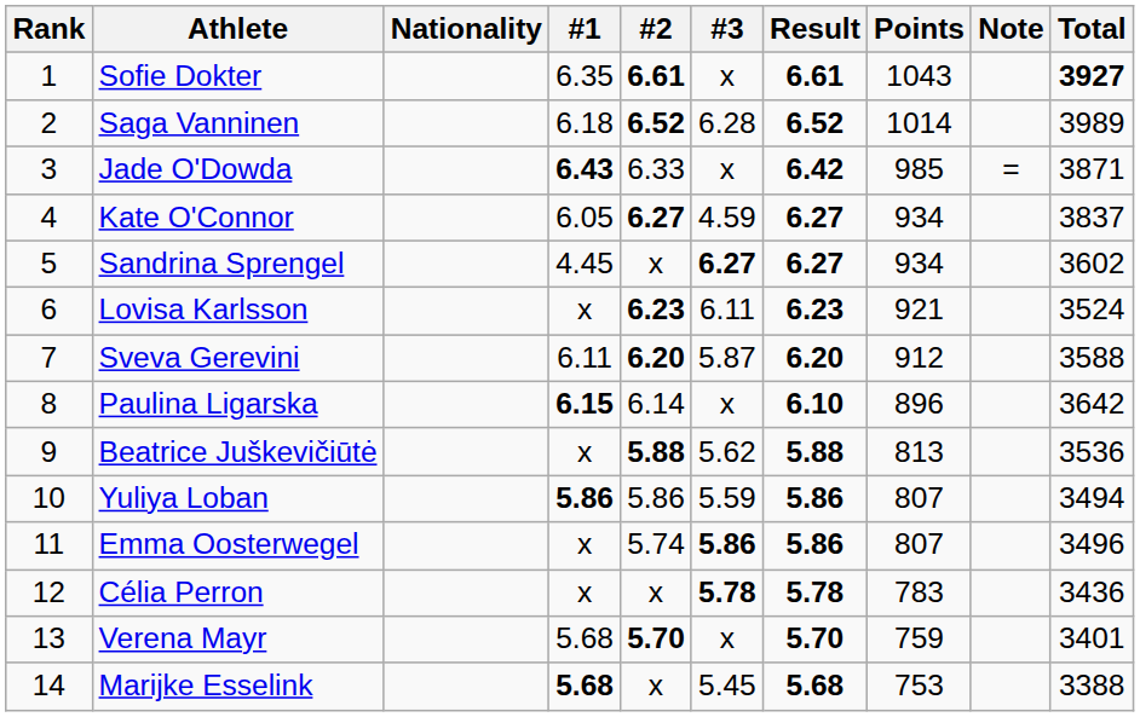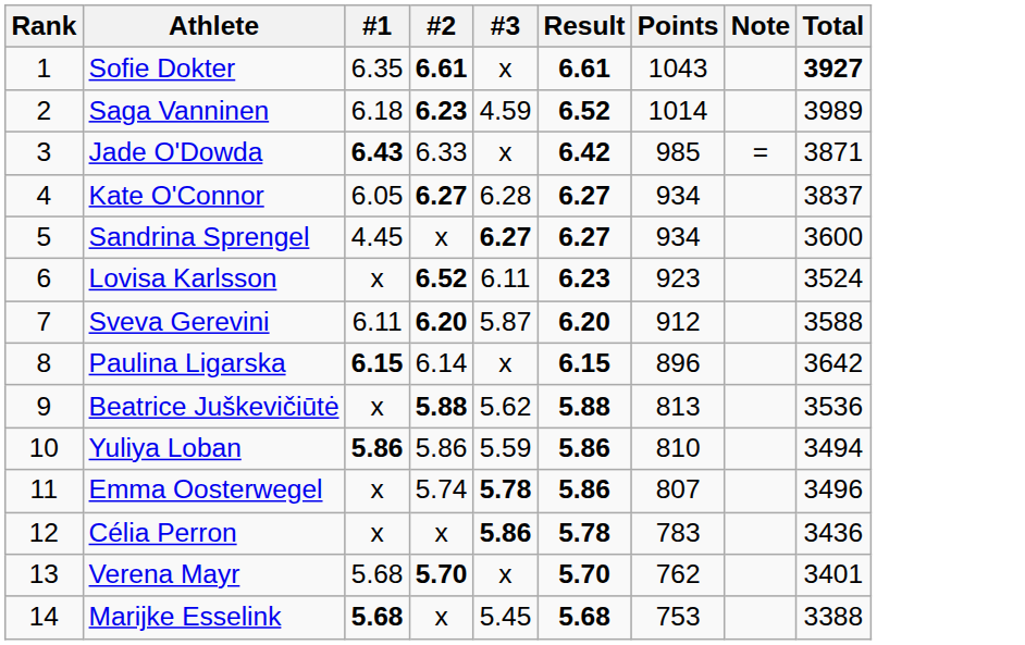 <table class="wikitable sortable" style="text-align:center">
 <tr>
 <th>Rank</th>
 <th>Athlete</th>
-<th>Nationality</th>
 <th>#1</th>
 <th>#2</th>
 <th>#3</th>
 <th>Result</th>
 <th>Points</th>
 <th>Note</th>
 <th>Total</th>
 </tr>
 <tr>
 <td>1</td>
 <td align=left><a href='#'>Sofie Dokter</a></td>
-<td align="left"></td>
 <td>6.35</td>
 <td><strong>6.61</strong></td>
 <td>x</td>
 <td><strong>6.61</strong></td>
 <td>1043</td>
 <td></td>
 <td><strong>3927</strong></td>
 </tr>
 <tr>
 <td>2</td>
 <td align=left><a href='#'>Saga Vanninen</a></td>
-<td align="left"></td>
 <td>6.18</td>
-<td><strong>6.52</strong></td>
-<td>6.28</td>
+<td><strong>6.23</strong></td>
+<td>4.59</td>
 <td><strong>6.52</strong></td>
 <td>1014</td>
 <td></td>
 <td>3989</td>
 </tr>
 <tr>
 <td>3</td>
 <td align=left><a href='#'>Jade O'Dowda</a></td>
-<td align="left"></td>
 <td><strong>6.43</strong></td>
 <td>6.33</td>
 <td>x</td>
 <td><strong>6.42</strong></td>
 <td>985</td>
 <td>=</td>
 <td>3871</td>
 </tr>
 <tr>
 <td>4</td>
 <td align=left><a href='#'>Kate O'Connor</a></td>
-<td align="left"></td>
 <td>6.05</td>
 <td><strong>6.27</strong></td>
-<td>4.59</td>
+<td>6.28</td>
 <td><strong>6.27</strong></td>
 <td>934</td>
 <td></td>
 <td>3837</td>
 </tr>
 <tr>
 <td>5</td>
 <td align=left><a href='#'>Sandrina Sprengel</a></td>
-<td align="left"></td>
 <td>4.45</td>
 <td>x</td>
 <td><strong>6.27</strong></td>
 <td><strong>6.27</strong></td>
 <td>934</td>
 <td></td>
-<td>3602</td>
+<td>3600</td>
 </tr>
 <tr>
 <td>6</td>
 <td align="left"><a href='#'>Lovisa Karlsson</a></td>
-<td align="left"></td>
 <td>x</td>
-<td><strong>6.23</strong></td>
+<td><strong>6.52</strong></td>
 <td>6.11</td>
 <td><strong>6.23</strong></td>
-<td>921</td>
+<td>923</td>
 <td></td>
 <td>3524</td>
 </tr>
 <tr>
 <td>7</td>
 <td align=left><a href='#'>Sveva Gerevini</a></td>
-<td align="left"></td>
 <td>6.11</td>
 <td><strong>6.20</strong></td>
 <td>5.87</td>
 <td><strong>6.20</strong></td>
 <td>912</td>
 <td></td>
 <td>3588</td>
 </tr>
 <tr>
 <td>8</td>
 <td align=left><a href='#'>Paulina Ligarska</a></td>
-<td align="left"></td>
 <td><strong>6.15</strong></td>
 <td>6.14</td>
 <td>x</td>
-<td><strong>6.10</strong></td>
+<td><strong>6.15</strong></td>
 <td>896</td>
 <td></td>
 <td>3642</td>
 </tr>
 <tr>
 <td>9</td>
 <td align=left><a href='#'>Beatrice Juškevičiūtė</a></td>
-<td align="left"></td>
 <td>x</td>
 <td><strong>5.88</strong></td>
 <td>5.62</td>
 <td><strong>5.88</strong></td>
 <td>813</td>
 <td></td>
 <td>3536</td>
 </tr>
 <tr>
 <td>10</td>
 <td align=left><a href='#'>Yuliya Loban</a></td>
-<td align="left"></td>
 <td><strong>5.86</strong></td>
 <td>5.86</td>
 <td>5.59</td>
 <td><strong>5.86</strong></td>
-<td>807</td>
+<td>810</td>
 <td></td>
 <td>3494</td>
 </tr>
 <tr>
 <td>11</td>
 <td align=left><a href='#'>Emma Oosterwegel</a></td>
-<td align="left"></td>
 <td>x</td>
 <td>5.74</td>
-<td><strong>5.86</strong></td>
+<td><strong>5.78</strong></td>
 <td><strong>5.86</strong></td>
 <td>807</td>
 <td></td>
 <td>3496</td>
 </tr>
 <tr>
 <td>12</td>
 <td align="left"><a href='#'>Célia Perron</a></td>
-<td align="left"></td>
 <td>x</td>
 <td>x</td>
-<td><strong>5.78</strong></td>
+<td><strong>5.86</strong></td>
 <td><strong>5.78</strong></td>
 <td>783</td>
 <td></td>
 <td>3436</td>
 </tr>
 <tr>
 <td>13</td>
 <td align=left><a href='#'>Verena Mayr</a></td>
-<td align="left"></td>
 <td>5.68</td>
 <td><strong>5.70</strong></td>
 <td>x</td>
 <td><strong>5.70</strong></td>
-<td>759</td>
+<td>762</td>
 <td></td>
 <td>3401</td>
 </tr>
 <tr>
 <td>14</td>
 <td align=left><a href='#'>Marijke Esselink</a></td>
-<td align="left"></td>
 <td><strong>5.68</strong></td>
 <td>x</td>
 <td>5.45</td>
 <td><strong>5.68</strong></td>
 <td>753</td>
 <td></td>
 <td>3388</td>
 </tr>
 </table>
